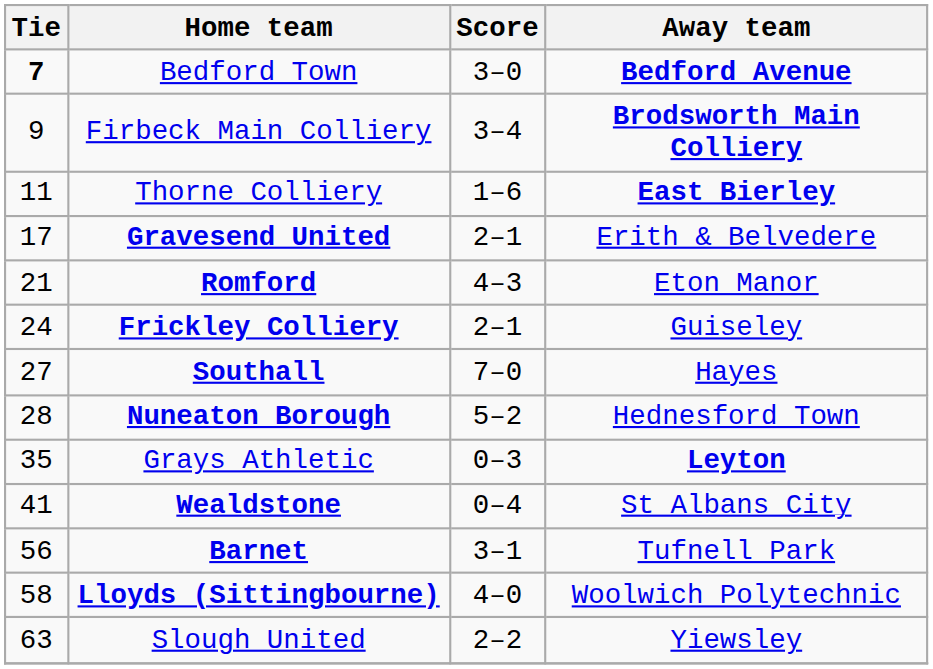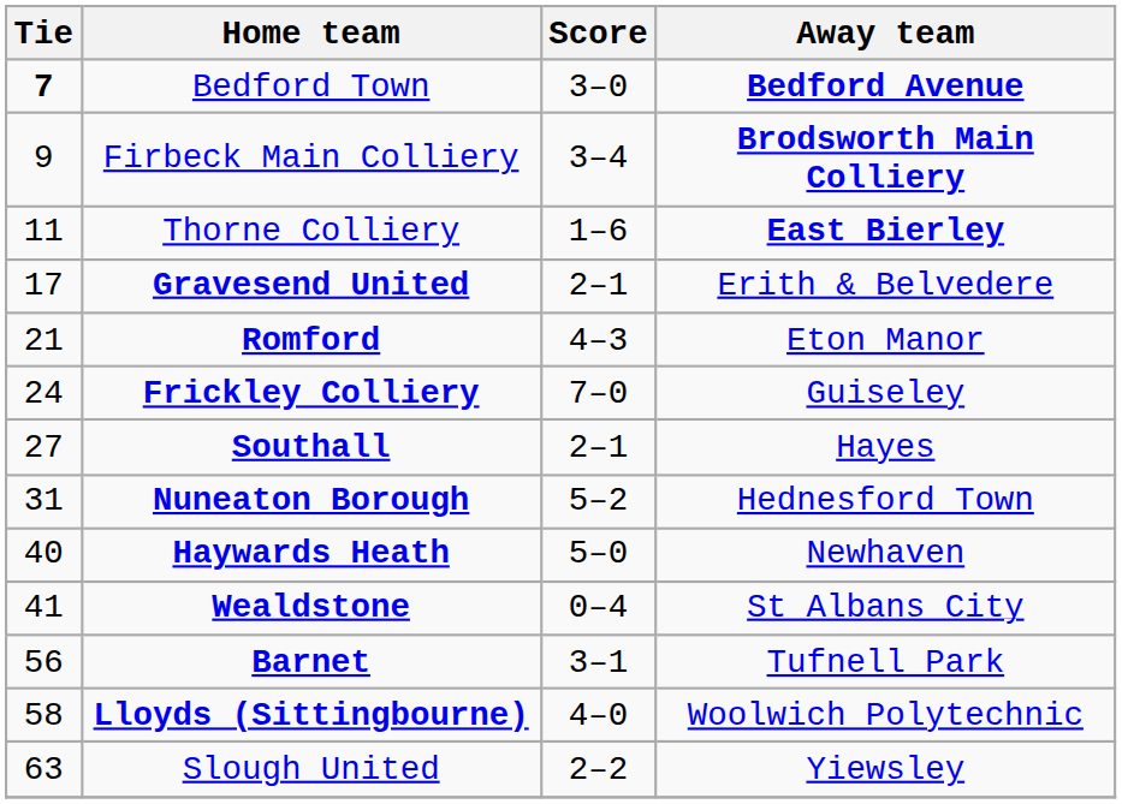 <table class="wikitable" style="text-align:center;">
 <tr>
 <th width=20>Tie</th>
 <th width=175>Home team</th>
 <th width=20>Score</th>
 <th width=175>Away team</th>
 </tr>
 <tr>
 <td><strong>7</strong></td>
 <td><a href='#'>Bedford Town</a></td>
 <td>3–0</td>
 <td><strong><a href='#'>Bedford Avenue</a></strong></td>
 </tr>
 <tr>
 <td>9</td>
 <td><a href='#'>Firbeck Main Colliery</a></td>
 <td>3–4</td>
 <td><strong><a href='#'>Brodsworth Main Colliery</a></strong></td>
 </tr>
 <tr>
 <td>11</td>
 <td><a href='#'>Thorne Colliery</a></td>
 <td>1–6</td>
 <td><strong><a href='#'>East Bierley</a></strong></td>
 </tr>
 <tr>
 <td>17</td>
 <td><strong><a href='#'>Gravesend United</a></strong></td>
 <td>2–1</td>
 <td><a href='#'>Erith & Belvedere</a></td>
 </tr>
 <tr>
 <td>21</td>
 <td><strong><a href='#'>Romford</a></strong></td>
 <td>4–3</td>
 <td><a href='#'>Eton Manor</a></td>
 </tr>
 <tr>
 <td>24</td>
 <td><strong><a href='#'>Frickley Colliery</a></strong></td>
-<td>2–1</td>
+<td>7–0</td>
 <td><a href='#'>Guiseley</a></td>
 </tr>
 <tr>
 <td>27</td>
 <td><strong><a href='#'>Southall</a></strong></td>
-<td>7–0</td>
+<td>2–1</td>
 <td><a href='#'>Hayes</a></td>
 </tr>
 <tr>
-<td>28</td>
+<td>31</td>
 <td><strong><a href='#'>Nuneaton Borough</a></strong></td>
 <td>5–2</td>
 <td><a href='#'>Hednesford Town</a></td>
 </tr>
 <tr>
-<td>35</td>
-<td><a href='#'>Grays Athletic</a></td>
-<td>0–3</td>
-<td><strong><a href='#'>Leyton</a></strong></td>
+<td>40</td>
+<td><strong><a href='#'>Haywards Heath</a></strong></td>
+<td>5–0</td>
+<td><a href='#'>Newhaven</a></td>
 </tr>
 <tr>
 <td>41</td>
 <td><strong><a href='#'>Wealdstone</a></strong></td>
 <td>0–4</td>
 <td><a href='#'>St Albans City</a></td>
 </tr>
 <tr>
 <td>56</td>
 <td><strong><a href='#'>Barnet</a></strong></td>
 <td>3–1</td>
 <td><a href='#'>Tufnell Park</a></td>
 </tr>
 <tr>
 <td>58</td>
 <td><strong><a href='#'>Lloyds (Sittingbourne)</a></strong></td>
 <td>4–0</td>
 <td><a href='#'>Woolwich Polytechnic</a></td>
 </tr>
 <tr>
 <td>63</td>
 <td><a href='#'>Slough United</a></td>
 <td>2–2</td>
 <td><a href='#'>Yiewsley</a></td>
 </tr>
 <tr>
 </tr>
 </table>
